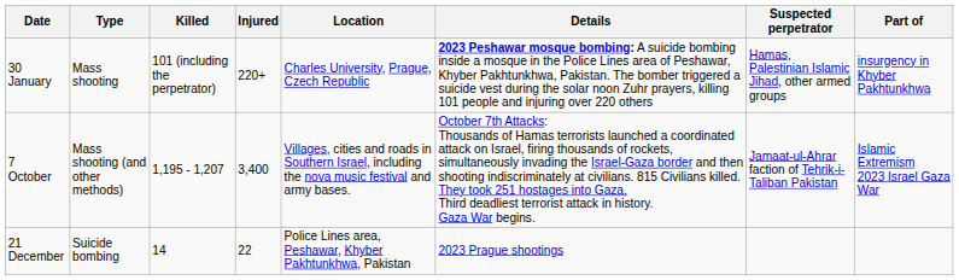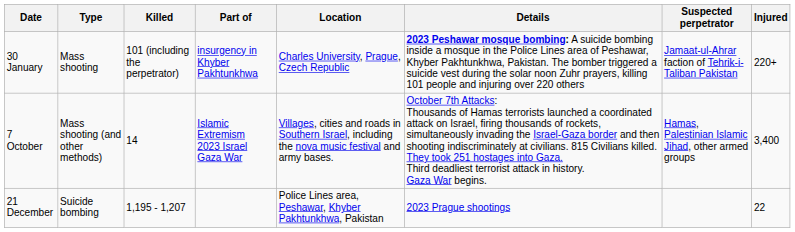 <table class="wikitable">
 <tr>
 <th>Date</th>
 <th>Type</th>
 <th>Killed</th>
-<th>Injured</th>
+<th>Part of</th>
 <th>Location</th>
 <th>Details</th>
 <th>Suspected perpetrator</th>
-<th>Part of</th>
+<th>Injured</th>
 </tr>
 <tr>
 <td>30 January</td>
 <td>Mass shooting</td>
 <td>101 (including the perpetrator)</td>
-<td>220+</td>
+<td><a href='#'>insurgency in Khyber Pakhtunkhwa</a></td>
 <td><a href='#'>Charles University</a>, <a href='#'>Prague</a>, <a href='#'>Czech Republic</a></td>
 <td><strong><a href='#'>2023 Peshawar mosque bombing</a>:</strong> A suicide bombing inside a mosque in the Police Lines area of Peshawar, Khyber Pakhtunkhwa, Pakistan. The bomber triggered a suicide vest during the solar noon Zuhr prayers, killing 101 people and injuring over 220 others</td>
-<td><a href='#'>Hamas</a>, <a href='#'>Palestinian Islamic Jihad</a>, other armed groups</td>
-<td><a href='#'>insurgency in Khyber Pakhtunkhwa</a></td>
+<td><a href='#'>Jamaat-ul-Ahrar</a> faction of <a href='#'>Tehrik-i-Taliban Pakistan</a></td>
+<td>220+</td>
 </tr>
 <tr>
 <td>7<br>October</td>
 <td>Mass shooting (and other methods)</td>
-<td>1,195 - 1,207</td>
-<td>3,400</td>
+<td>14</td>
+<td><a href='#'>Islamic Extremism</a><br><a href='#'>2023 Israel Gaza War</a></td>
 <td><a href='#'>Villages</a>, cities and roads in <a href='#'>Southern Israel</a>, including the <a href='#'>nova music festival</a> and army bases.</td>
 <td><a href='#'>October 7th Attacks</a>: <br>Thousands of Hamas terrorists launched a coordinated attack on Israel, firing thousands of rockets, simultaneously invading the <a href='#'>Israel-Gaza border</a> and then shooting indiscriminately at civilians. 815 Civilians killed.<br><a href='#'>They took 251 hostages into Gaza.</a><br>Third deadliest terrorist attack in history.<br><a href='#'>Gaza War</a> begins.</td>
-<td><a href='#'>Jamaat-ul-Ahrar</a> faction of <a href='#'>Tehrik-i-Taliban Pakistan</a></td>
-<td><a href='#'>Islamic Extremism</a><br><a href='#'>2023 Israel Gaza War</a></td>
+<td><a href='#'>Hamas</a>, <a href='#'>Palestinian Islamic Jihad</a>, other armed groups</td>
+<td>3,400</td>
 </tr>
 <tr>
 <td>21 December</td>
 <td>Suicide bombing</td>
-<td>14</td>
-<td>22</td>
+<td>1,195 - 1,207</td>
+<td></td>
 <td>Police Lines area, <a href='#'>Peshawar</a>, <a href='#'>Khyber Pakhtunkhwa</a>, Pakistan</td>
 <td><a href='#'>2023 Prague shootings</a></td>
 <td></td>
-<td></td>
+<td>22</td>
 </tr>
 </table>
